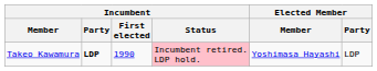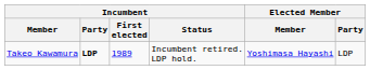 <table class="wikitable sortable">
 <tr>
 <th colspan=4>Incumbent</th>
 <th colspan=2>Elected Member</th>
 </tr>
 <tr>
 <th>Member</th>
 <th>Party</th>
 <th>First<br>elected</th>
 <th>Status</th>
 <th>Member</th>
 <th>Party</th>
 </tr>
 <tr>
 <td><a href='#'>Takeo Kawamura</a></td>
 <td><strong>LDP</strong></td>
-<td><a href='#'>1990</a></td>
-<td style="background: pink;">Incumbent retired.<br>LDP hold.</td>
+<td><a href='#'>1989</a></td>
+<td>Incumbent retired.<br>LDP hold.</td>
 <td><a href='#'>Yoshimasa Hayashi</a></td>
 <td>LDP</td>
 </tr>
 </table>
